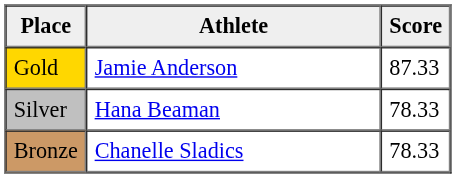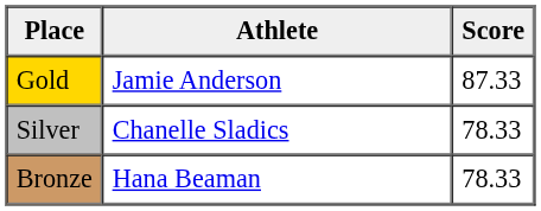 <table border=1 cellpadding=5 cellspacing=0>
 <tr>
 <th style="background:#efefef;" width="20">Place</th>
 <th style="background:#efefef;" width="200">Athlete</th>
 <th style="background:#efefef;" width="20">Score</th>
 </tr>
 <tr align=left>
 <td style="background:gold;">Gold</td>
 <td><a href='#'>Jamie Anderson</a></td>
 <td>87.33</td>
 </tr>
 <tr align=left>
 <td style="background:silver;">Silver</td>
-<td><a href='#'>Hana Beaman</a></td>
+<td><a href='#'>Chanelle Sladics</a></td>
 <td>78.33</td>
 </tr>
 <tr align=left>
 <td style="background:#CC9966;">Bronze</td>
-<td><a href='#'>Chanelle Sladics</a></td>
+<td><a href='#'>Hana Beaman</a></td>
 <td>78.33</td>
 </tr>
 </table>
